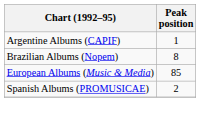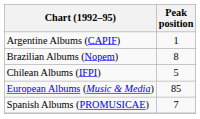 <table class="wikitable">
 <tr>
 <th align="left">Chart (1992–95)</th>
 <th align="left">Peak<br>position</th>
 </tr>
 <tr>
 <td rowheader=true>Argentine Albums (<a href='#'>CAPIF</a>)</td>
 <td align="center">1</td>
 </tr>
 <tr>
 <td rowheader=true>Brazilian Albums (<a href='#'>Nopem</a>)</td>
 <td align="center">8</td>
 </tr>
 <tr>
+<td rowheader=true>Chilean Albums (<a href='#'>IFPI</a>)</td>
+<td align="center">5</td>
+</tr>
+<tr>
 <td rowheader=true><a href='#'>European Albums</a> (<em><a href='#'>Music & Media</a></em>)</td>
 <td align="center">85</td>
 </tr>
 <tr>
 <td rowheader=true>Spanish Albums (<a href='#'>PROMUSICAE</a>)</td>
-<td align="center">2</td>
+<td align="center">7</td>
 </tr>
 <tr>
 </tr>
 <tr>
 </tr>
 </table>
